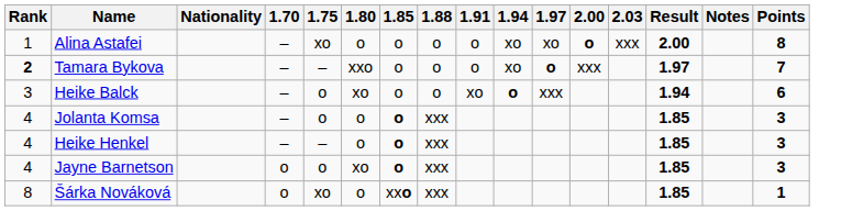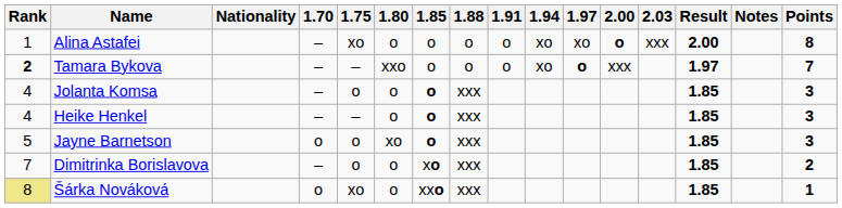 <table class="wikitable sortable" style="text-align:center">
 <tr>
 <th>Rank</th>
 <th>Name</th>
 <th>Nationality</th>
 <th>1.70</th>
 <th>1.75</th>
 <th>1.80</th>
 <th>1.85</th>
 <th>1.88</th>
 <th>1.91</th>
 <th>1.94</th>
 <th>1.97</th>
 <th>2.00</th>
 <th>2.03</th>
 <th>Result</th>
 <th>Notes</th>
 <th>Points</th>
 </tr>
 <tr>
 <td>1</td>
 <td align=left><a href='#'>Alina Astafei</a></td>
 <td align=left></td>
 <td>–</td>
 <td>xo</td>
 <td>o</td>
 <td>o</td>
 <td>o</td>
 <td>o</td>
 <td>xo</td>
 <td>xo</td>
 <td><strong>o</strong></td>
 <td>xxx</td>
 <td><strong>2.00</strong></td>
 <td></td>
 <td><strong>8</strong></td>
 </tr>
 <tr>
 <td><strong>2</strong></td>
 <td align=left><a href='#'>Tamara Bykova</a></td>
 <td align=left></td>
 <td>–</td>
 <td>–</td>
 <td>xxo</td>
 <td>o</td>
 <td>o</td>
 <td>o</td>
 <td>xo</td>
 <td><strong>o</strong></td>
 <td>xxx</td>
 <td></td>
 <td><strong>1.97</strong></td>
 <td></td>
 <td><strong>7</strong></td>
 </tr>
 <tr>
-<td>3</td>
-<td align=left><a href='#'>Heike Balck</a></td>
-<td align=left></td>
-<td>–</td>
-<td>o</td>
-<td>xo</td>
-<td>o</td>
-<td>o</td>
-<td>xo</td>
-<td><strong>o</strong></td>
-<td>xxx</td>
-<td></td>
-<td></td>
-<td><strong>1.94</strong></td>
-<td></td>
-<td><strong>6</strong></td>
-</tr>
-<tr>
 <td>4</td>
 <td align=left><a href='#'>Jolanta Komsa</a></td>
 <td align=left></td>
 <td>–</td>
 <td>o</td>
 <td>o</td>
 <td><strong>o</strong></td>
 <td>xxx</td>
 <td></td>
 <td></td>
 <td></td>
 <td></td>
 <td></td>
 <td><strong>1.85</strong></td>
 <td></td>
 <td><strong>3</strong></td>
 </tr>
 <tr>
 <td>4</td>
 <td align=left><a href='#'>Heike Henkel</a></td>
 <td align=left></td>
 <td>–</td>
 <td>–</td>
 <td>o</td>
 <td><strong>o</strong></td>
 <td>xxx</td>
 <td></td>
 <td></td>
 <td></td>
 <td></td>
 <td></td>
 <td><strong>1.85</strong></td>
 <td></td>
 <td><strong>3</strong></td>
 </tr>
 <tr>
-<td>4</td>
+<td>5</td>
 <td align=left><a href='#'>Jayne Barnetson</a></td>
 <td align=left></td>
 <td>o</td>
 <td>o</td>
 <td>xo</td>
 <td><strong>o</strong></td>
 <td>xxx</td>
 <td></td>
 <td></td>
 <td></td>
 <td></td>
 <td></td>
 <td><strong>1.85</strong></td>
 <td></td>
 <td><strong>3</strong></td>
 </tr>
 <tr>
-<td>8</td>
+<td>7</td>
+<td align=left><a href='#'>Dimitrinka Borislavova</a></td>
+<td align=left></td>
+<td>–</td>
+<td>o</td>
+<td>o</td>
+<td>x<strong>o</strong></td>
+<td>xxx</td>
+<td></td>
+<td></td>
+<td></td>
+<td></td>
+<td></td>
+<td><strong>1.85</strong></td>
+<td></td>
+<td><strong>2</strong></td>
+</tr>
+<tr>
+<td style="background: khaki;">8</td>
 <td align=left><a href='#'>Šárka Nováková</a></td>
 <td align=left></td>
 <td>o</td>
 <td>xo</td>
 <td>o</td>
 <td>xx<strong>o</strong></td>
 <td>xxx</td>
 <td></td>
 <td></td>
 <td></td>
 <td></td>
 <td></td>
 <td><strong>1.85</strong></td>
 <td></td>
 <td><strong>1</strong></td>
 </tr>
 </table>
